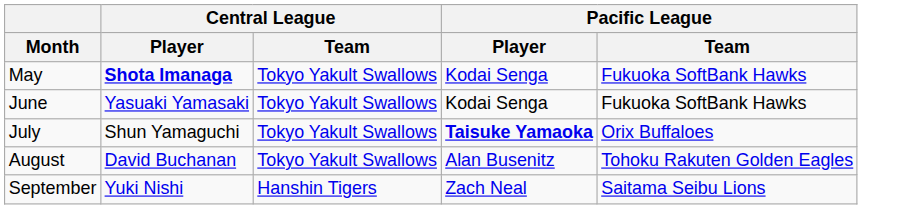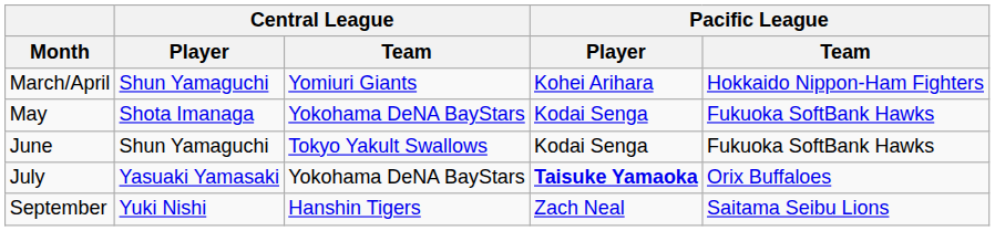 <table class="wikitable">
 <tr>
 <th></th>
 <th colspan="2">Central League</th>
 <th colspan="2">Pacific League</th>
 </tr>
 <tr>
 <th>Month</th>
 <th>Player</th>
 <th>Team</th>
 <th>Player</th>
 <th>Team</th>
 </tr>
 <tr>
+<td scope="row">March/April</td>
+<td><a href='#'>Shun Yamaguchi</a></td>
+<td><a href='#'>Yomiuri Giants</a></td>
+<td><a href='#'>Kohei Arihara</a></td>
+<td><a href='#'>Hokkaido Nippon-Ham Fighters</a></td>
+</tr>
+<tr>
 <td scope="row">May</td>
-<td><strong><a href='#'>Shota Imanaga</a></strong></td>
-<td><a href='#'>Tokyo Yakult Swallows</a></td>
+<td><a href='#'>Shota Imanaga</a></td>
+<td><a href='#'>Yokohama DeNA BayStars</a></td>
 <td><a href='#'>Kodai Senga</a></td>
 <td><a href='#'>Fukuoka SoftBank Hawks</a></td>
 </tr>
 <tr>
 <td scope="row">June</td>
-<td><a href='#'>Yasuaki Yamasaki</a></td>
+<td>Shun Yamaguchi</td>
 <td><a href='#'>Tokyo Yakult Swallows</a></td>
 <td>Kodai Senga</td>
 <td>Fukuoka SoftBank Hawks</td>
 </tr>
 <tr>
 <td scope="row">July</td>
-<td>Shun Yamaguchi</td>
-<td><a href='#'>Tokyo Yakult Swallows</a></td>
+<td><a href='#'>Yasuaki Yamasaki</a></td>
+<td>Yokohama DeNA BayStars</td>
 <td><strong><a href='#'>Taisuke Yamaoka</a></strong></td>
 <td><a href='#'>Orix Buffaloes</a></td>
-</tr>
-<tr>
-<td scope="row">August</td>
-<td><a href='#'>David Buchanan</a></td>
-<td><a href='#'>Tokyo Yakult Swallows</a></td>
-<td><a href='#'>Alan Busenitz</a></td>
-<td><a href='#'>Tohoku Rakuten Golden Eagles</a></td>
 </tr>
 <tr>
 <td scope="row">September</td>
 <td><a href='#'>Yuki Nishi</a></td>
 <td><a href='#'>Hanshin Tigers</a></td>
 <td><a href='#'>Zach Neal</a></td>
 <td><a href='#'>Saitama Seibu Lions</a></td>
 </tr>
 </table>
